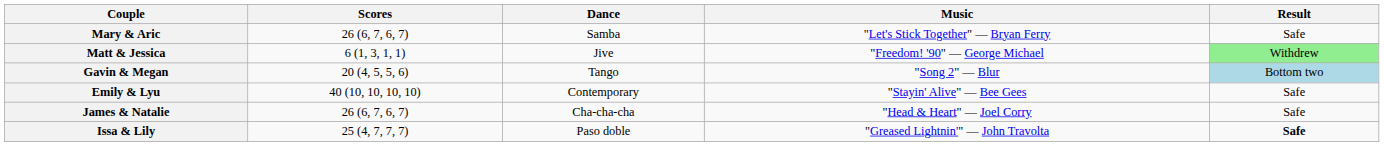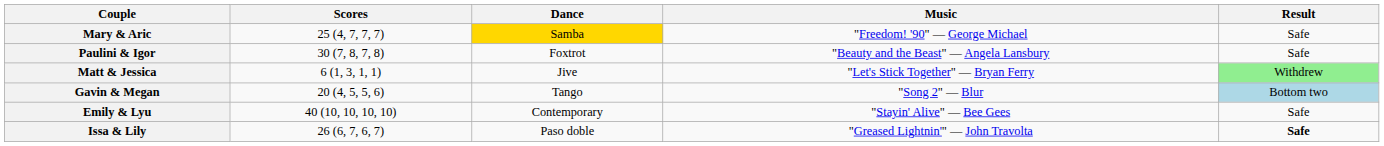 <table class="wikitable sortable" style="text-align:center; width: 90%">
 <tr>
 <th scope="col">Couple</th>
 <th scope="col">Scores</th>
 <th scope="col" class="unsortable">Dance</th>
 <th scope="col" class="unsortable">Music</th>
 <th scope="col" class="unsortable">Result</th>
 </tr>
 <tr>
 <th scope="row">Mary & Aric</th>
-<td>26 (6, 7, 6, 7)</td>
-<td>Samba</td>
-<td>"<a href='#'>Let's Stick Together</a>" — <a href='#'>Bryan Ferry</a></td>
+<td>25 (4, 7, 7, 7)</td>
+<td style="background: gold;">Samba</td>
+<td>"<a href='#'>Freedom! '90</a>" — <a href='#'>George Michael</a></td>
+<td>Safe</td>
+</tr>
+<tr>
+<th scope="row">Paulini & Igor</th>
+<td>30 (7, 8, 7, 8)</td>
+<td>Foxtrot</td>
+<td>"<a href='#'>Beauty and the Beast</a>" — <a href='#'>Angela Lansbury</a></td>
 <td>Safe</td>
 </tr>
 <tr>
 <th scope="row">Matt & Jessica</th>
 <td>6 (1, 3, 1, 1)</td>
 <td>Jive</td>
-<td>"<a href='#'>Freedom! '90</a>" — <a href='#'>George Michael</a></td>
+<td>"<a href='#'>Let's Stick Together</a>" — <a href='#'>Bryan Ferry</a></td>
 <td bgcolor="lightgreen">Withdrew</td>
 </tr>
 <tr>
 <th scope="row">Gavin & Megan</th>
 <td>20 (4, 5, 5, 6)</td>
 <td>Tango</td>
 <td>"<a href='#'>Song 2</a>" — <a href='#'>Blur</a></td>
 <td bgcolor="lightblue">Bottom two</td>
 </tr>
 <tr>
 <th scope="row">Emily & Lyu</th>
 <td>40 (10, 10, 10, 10)</td>
 <td>Contemporary</td>
 <td>"<a href='#'>Stayin' Alive</a>" — <a href='#'>Bee Gees</a></td>
 <td>Safe</td>
 </tr>
 <tr>
-<th scope="row">James & Natalie</th>
+<th scope="row">Issa & Lily</th>
 <td>26 (6, 7, 6, 7)</td>
-<td>Cha-cha-cha</td>
-<td>"<a href='#'>Head & Heart</a>" — <a href='#'>Joel Corry</a></td>
-<td>Safe</td>
-</tr>
-<tr>
-<th scope="row">Issa & Lily</th>
-<td>25 (4, 7, 7, 7)</td>
 <td>Paso doble</td>
 <td>"<a href='#'>Greased Lightnin'</a>" — <a href='#'>John Travolta</a></td>
 <td><strong>Safe</strong></td>
 </tr>
 </table>
